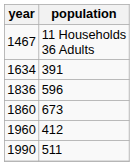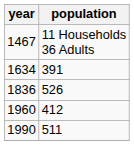 <table class="wikitable">
 <tr>
 <th>year</th>
 <th>population</th>
 </tr>
 <tr>
 <td>1467</td>
 <td>11 Households<br>36 Adults</td>
 </tr>
 <tr>
 <td>1634</td>
 <td>391</td>
 </tr>
 <tr>
 <td>1836</td>
-<td>596</td>
-</tr>
-<tr>
-<td>1860</td>
-<td>673</td>
+<td>526</td>
 </tr>
 <tr>
 <td>1960</td>
 <td>412</td>
 </tr>
 <tr>
 <td>1990</td>
 <td>511</td>
 </tr>
 <tr>
 </tr>
 </table>
